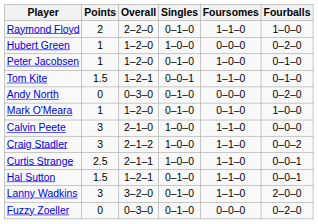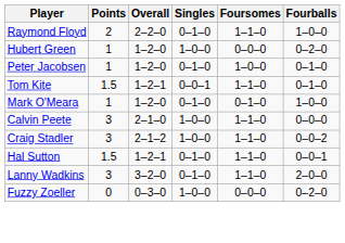 <table class="wikitable sortable" style="text-align:center">
 <tr>
 <th>Player</th>
 <th>Points</th>
 <th>Overall</th>
 <th>Singles</th>
 <th>Foursomes</th>
 <th>Fourballs</th>
 </tr>
 <tr>
 <td align=left><a href='#'>Raymond Floyd</a></td>
 <td>2</td>
 <td>2–2–0</td>
 <td>0–1–0</td>
 <td>1–1–0</td>
 <td>1–0–0</td>
 </tr>
 <tr>
 <td align=left><a href='#'>Hubert Green</a></td>
 <td>1</td>
 <td>1–2–0</td>
 <td>1–0–0</td>
 <td>0–0–0</td>
 <td>0–2–0</td>
 </tr>
 <tr>
 <td align=left><a href='#'>Peter Jacobsen</a></td>
 <td>1</td>
 <td>1–2–0</td>
 <td>0–1–0</td>
 <td>1–0–0</td>
 <td>0–1–0</td>
 </tr>
 <tr>
 <td align=left><a href='#'>Tom Kite</a></td>
 <td>1.5</td>
 <td>1–2–1</td>
 <td>0–0–1</td>
 <td>1–1–0</td>
 <td>0–1–0</td>
 </tr>
 <tr>
-<td align=left><a href='#'>Andy North</a></td>
-<td>0</td>
-<td>0–3–0</td>
-<td>0–1–0</td>
-<td>0–0–0</td>
-<td>0–2–0</td>
-</tr>
-<tr>
 <td align=left><a href='#'>Mark O'Meara</a></td>
 <td>1</td>
 <td>1–2–0</td>
 <td>0–1–0</td>
 <td>0–1–0</td>
 <td>1–0–0</td>
 </tr>
 <tr>
 <td align=left><a href='#'>Calvin Peete</a></td>
 <td>3</td>
 <td>2–1–0</td>
 <td>1–0–0</td>
 <td>1–1–0</td>
 <td>0–0–0</td>
 </tr>
 <tr>
 <td align=left><a href='#'>Craig Stadler</a></td>
 <td>3</td>
 <td>2–1–2</td>
 <td>1–0–0</td>
 <td>1–1–0</td>
 <td>0–0–2</td>
 </tr>
 <tr>
-<td align=left><a href='#'>Curtis Strange</a></td>
-<td>2.5</td>
-<td>2–1–1</td>
-<td>1–0–0</td>
-<td>1–1–0</td>
-<td>0–0–1</td>
-</tr>
-<tr>
 <td align=left><a href='#'>Hal Sutton</a></td>
 <td>1.5</td>
 <td>1–2–1</td>
 <td>0–1–0</td>
 <td>1–1–0</td>
 <td>0–0–1</td>
 </tr>
 <tr>
 <td align=left><a href='#'>Lanny Wadkins</a></td>
 <td>3</td>
 <td>3–2–0</td>
 <td>0–1–0</td>
 <td>1–1–0</td>
 <td>2–0–0</td>
 </tr>
 <tr>
 <td align=left><a href='#'>Fuzzy Zoeller</a></td>
 <td>0</td>
 <td>0–3–0</td>
-<td>0–1–0</td>
+<td>1–0–0</td>
 <td>0–0–0</td>
 <td>0–2–0</td>
 </tr>
 </table>
